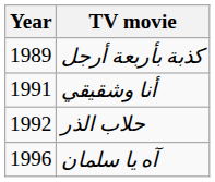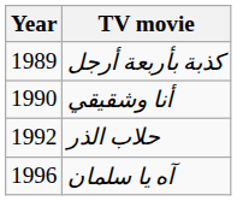 <table class="wikitable">
 <tr>
 <th>Year</th>
 <th>TV movie</th>
 </tr>
 <tr>
 <td>1989</td>
 <td><em>كذبة بأربعة أرجل</em></td>
 </tr>
 <tr>
-<td>1991</td>
+<td>1990</td>
 <td><em>أنا وشقيقي</em></td>
 </tr>
 <tr>
 <td>1992</td>
 <td><em>حلاب الذر</em></td>
 </tr>
 <tr>
 <td>1996</td>
 <td><em>آه يا سلمان</em></td>
 </tr>
 </table>
